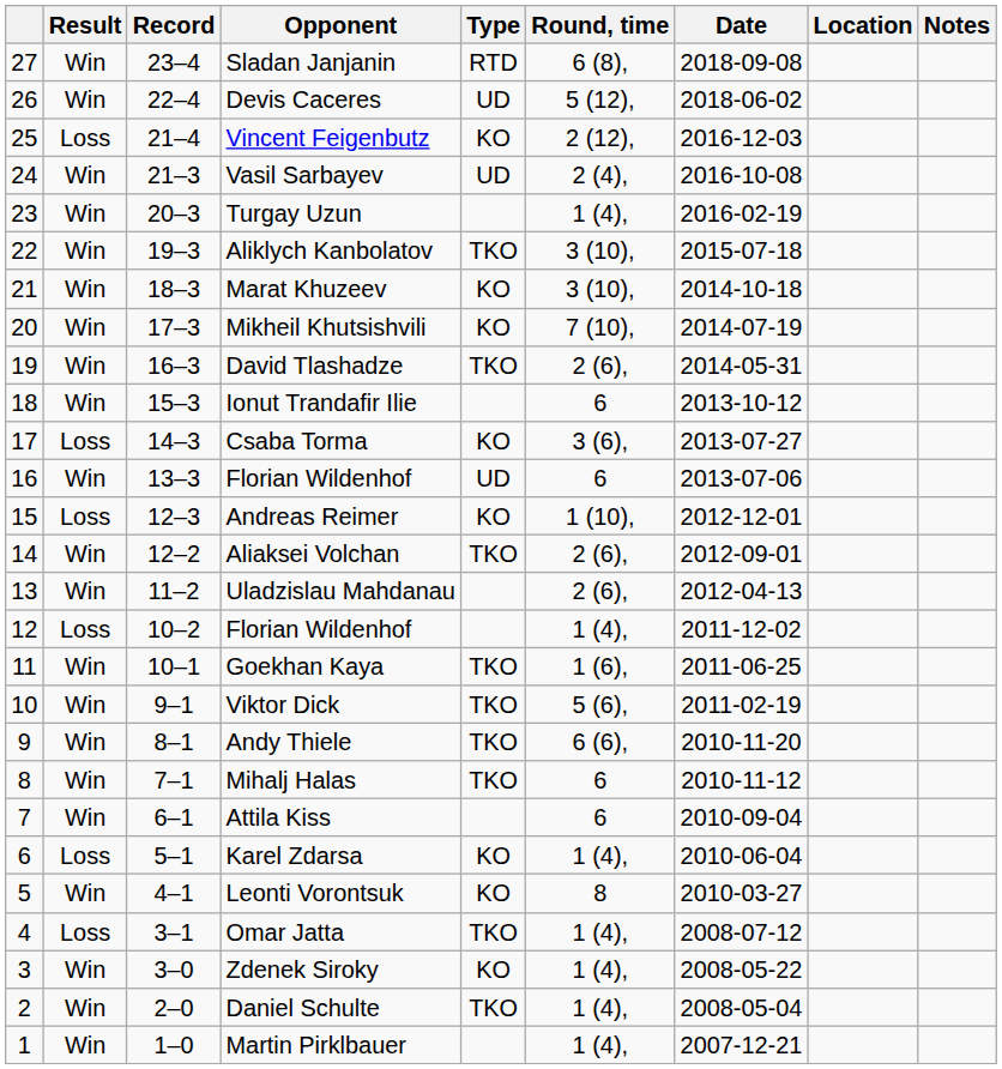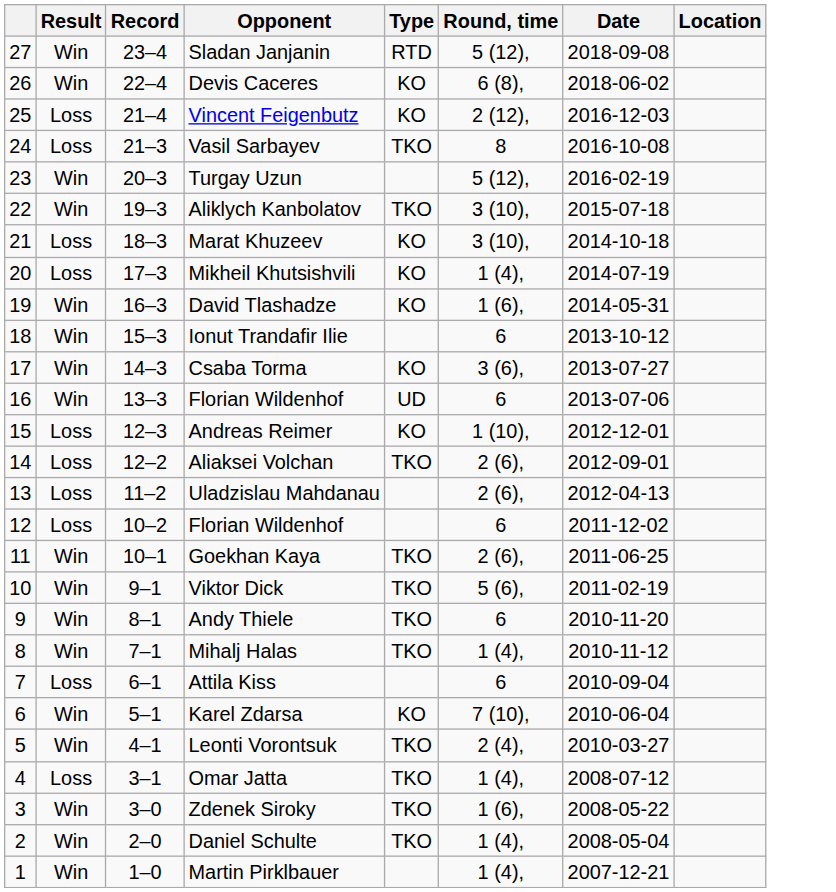 <table class="wikitable" style="text-align:center; font-size:95%">
 <tr>
 <th></th>
 <th>Result</th>
 <th>Record</th>
 <th>Opponent</th>
 <th>Type</th>
 <th>Round, time</th>
 <th>Date</th>
 <th>Location</th>
-<th>Notes</th>
 </tr>
 <tr>
 <td>27</td>
 <td>Win</td>
 <td>23–4</td>
 <td style="text-align:left;"> Sladan Janjanin</td>
 <td>RTD</td>
-<td>6 (8), </td>
+<td>5 (12), </td>
 <td>2018-09-08</td>
 <td style="text-align:left;"> </td>
-<td style="text-align:left;"></td>
 </tr>
 <tr>
 <td>26</td>
 <td>Win</td>
 <td>22–4</td>
 <td style="text-align:left;"> Devis Caceres</td>
-<td>UD</td>
-<td>5 (12), </td>
+<td>KO</td>
+<td>6 (8), </td>
 <td>2018-06-02</td>
 <td style="text-align:left;"> </td>
-<td style="text-align:left;"></td>
 </tr>
 <tr>
 <td>25</td>
 <td>Loss</td>
 <td>21–4</td>
 <td style="text-align:left;"> <a href='#'>Vincent Feigenbutz</a></td>
 <td>KO</td>
 <td>2 (12), </td>
 <td>2016-12-03</td>
 <td style="text-align:left;"> </td>
-<td style="text-align:left;"></td>
 </tr>
 <tr>
 <td>24</td>
-<td>Win</td>
+<td>Loss</td>
 <td>21–3</td>
 <td style="text-align:left;"> Vasil Sarbayev</td>
-<td>UD</td>
-<td>2 (4), </td>
+<td>TKO</td>
+<td>8</td>
 <td>2016-10-08</td>
 <td style="text-align:left;"> </td>
-<td style="text-align:left;"></td>
 </tr>
 <tr>
 <td>23</td>
 <td>Win</td>
 <td>20–3</td>
 <td style="text-align:left;"> Turgay Uzun</td>
 <td></td>
-<td>1 (4), </td>
+<td>5 (12), </td>
 <td>2016-02-19</td>
 <td style="text-align:left;"> </td>
-<td style="text-align:left;"></td>
 </tr>
 <tr>
 <td>22</td>
 <td>Win</td>
 <td>19–3</td>
 <td style="text-align:left;"> Aliklych Kanbolatov</td>
 <td>TKO</td>
 <td>3 (10), </td>
 <td>2015-07-18</td>
 <td style="text-align:left;"> </td>
-<td style="text-align:left;"></td>
 </tr>
 <tr>
 <td>21</td>
-<td>Win</td>
+<td>Loss</td>
 <td>18–3</td>
 <td style="text-align:left;"> Marat Khuzeev</td>
 <td>KO</td>
 <td>3 (10), </td>
 <td>2014-10-18</td>
 <td style="text-align:left;"> </td>
-<td style="text-align:left;"></td>
 </tr>
 <tr>
 <td>20</td>
-<td>Win</td>
+<td>Loss</td>
 <td>17–3</td>
 <td style="text-align:left;"> Mikheil Khutsishvili</td>
 <td>KO</td>
-<td>7 (10), </td>
+<td>1 (4), </td>
 <td>2014-07-19</td>
 <td style="text-align:left;"> </td>
-<td style="text-align:left;"></td>
 </tr>
 <tr>
 <td>19</td>
 <td>Win</td>
 <td>16–3</td>
 <td style="text-align:left;"> David Tlashadze</td>
-<td>TKO</td>
-<td>2 (6), </td>
+<td>KO</td>
+<td>1 (6), </td>
 <td>2014-05-31</td>
 <td style="text-align:left;"> </td>
-<td style="text-align:left;"></td>
 </tr>
 <tr>
 <td>18</td>
 <td>Win</td>
 <td>15–3</td>
 <td style="text-align:left;"> Ionut Trandafir Ilie</td>
 <td></td>
 <td>6</td>
 <td>2013-10-12</td>
 <td style="text-align:left;"> </td>
-<td style="text-align:left;"></td>
 </tr>
 <tr>
 <td>17</td>
-<td>Loss</td>
+<td>Win</td>
 <td>14–3</td>
 <td style="text-align:left;"> Csaba Torma</td>
 <td>KO</td>
 <td>3 (6), </td>
 <td>2013-07-27</td>
 <td style="text-align:left;"> </td>
-<td style="text-align:left;"></td>
 </tr>
 <tr>
 <td>16</td>
 <td>Win</td>
 <td>13–3</td>
 <td style="text-align:left;"> Florian Wildenhof</td>
 <td>UD</td>
 <td>6</td>
 <td>2013-07-06</td>
 <td style="text-align:left;"> </td>
-<td style="text-align:left;"></td>
 </tr>
 <tr>
 <td>15</td>
 <td>Loss</td>
 <td>12–3</td>
 <td style="text-align:left;"> Andreas Reimer</td>
 <td>KO</td>
 <td>1 (10), </td>
 <td>2012-12-01</td>
 <td style="text-align:left;"> </td>
-<td style="text-align:left;"></td>
 </tr>
 <tr>
 <td>14</td>
-<td>Win</td>
+<td>Loss</td>
 <td>12–2</td>
 <td style="text-align:left;"> Aliaksei Volchan</td>
 <td>TKO</td>
 <td>2 (6), </td>
 <td>2012-09-01</td>
 <td style="text-align:left;"> </td>
-<td style="text-align:left;"></td>
 </tr>
 <tr>
 <td>13</td>
-<td>Win</td>
+<td>Loss</td>
 <td>11–2</td>
 <td style="text-align:left;"> Uladzislau Mahdanau</td>
 <td></td>
 <td>2 (6), </td>
 <td>2012-04-13</td>
 <td style="text-align:left;"> </td>
-<td style="text-align:left;"></td>
 </tr>
 <tr>
 <td>12</td>
 <td>Loss</td>
 <td>10–2</td>
 <td style="text-align:left;"> Florian Wildenhof</td>
 <td></td>
-<td>1 (4), </td>
+<td>6</td>
 <td>2011-12-02</td>
 <td style="text-align:left;"> </td>
-<td style="text-align:left;"></td>
 </tr>
 <tr>
 <td>11</td>
 <td>Win</td>
 <td>10–1</td>
 <td style="text-align:left;"> Goekhan Kaya</td>
 <td>TKO</td>
-<td>1 (6), </td>
+<td>2 (6), </td>
 <td>2011-06-25</td>
 <td style="text-align:left;"> </td>
-<td style="text-align:left;"></td>
 </tr>
 <tr>
 <td>10</td>
 <td>Win</td>
 <td>9–1</td>
 <td style="text-align:left;"> Viktor Dick</td>
 <td>TKO</td>
 <td>5 (6), </td>
 <td>2011-02-19</td>
 <td style="text-align:left;"> </td>
-<td style="text-align:left;"></td>
 </tr>
 <tr>
 <td>9</td>
 <td>Win</td>
 <td>8–1</td>
 <td style="text-align:left;"> Andy Thiele</td>
 <td>TKO</td>
-<td>6 (6), </td>
+<td>6</td>
 <td>2010-11-20</td>
 <td style="text-align:left;"> </td>
-<td style="text-align:left;"></td>
 </tr>
 <tr>
 <td>8</td>
 <td>Win</td>
 <td>7–1</td>
 <td style="text-align:left;"> Mihalj Halas</td>
 <td>TKO</td>
-<td>6</td>
+<td>1 (4), </td>
 <td>2010-11-12</td>
 <td style="text-align:left;"> </td>
-<td style="text-align:left;"></td>
 </tr>
 <tr>
 <td>7</td>
-<td>Win</td>
+<td>Loss</td>
 <td>6–1</td>
 <td style="text-align:left;"> Attila Kiss</td>
 <td></td>
 <td>6</td>
 <td>2010-09-04</td>
 <td style="text-align:left;"> </td>
-<td style="text-align:left;"></td>
 </tr>
 <tr>
 <td>6</td>
-<td>Loss</td>
+<td>Win</td>
 <td>5–1</td>
 <td style="text-align:left;"> Karel Zdarsa</td>
 <td>KO</td>
-<td>1 (4), </td>
+<td>7 (10), </td>
 <td>2010-06-04</td>
 <td style="text-align:left;"> </td>
-<td style="text-align:left;"></td>
 </tr>
 <tr>
 <td>5</td>
 <td>Win</td>
 <td>4–1</td>
 <td style="text-align:left;"> Leonti Vorontsuk</td>
-<td>KO</td>
-<td>8</td>
+<td>TKO</td>
+<td>2 (4), </td>
 <td>2010-03-27</td>
 <td style="text-align:left;"> </td>
-<td style="text-align:left;"></td>
 </tr>
 <tr>
 <td>4</td>
 <td>Loss</td>
 <td>3–1</td>
 <td style="text-align:left;"> Omar Jatta</td>
 <td>TKO</td>
 <td>1 (4), </td>
 <td>2008-07-12</td>
 <td style="text-align:left;"> </td>
-<td style="text-align:left;"></td>
 </tr>
 <tr>
 <td>3</td>
 <td>Win</td>
 <td>3–0</td>
 <td style="text-align:left;"> Zdenek Siroky</td>
-<td>KO</td>
-<td>1 (4), </td>
+<td>TKO</td>
+<td>1 (6), </td>
 <td>2008-05-22</td>
 <td style="text-align:left;"> </td>
-<td style="text-align:left;"></td>
 </tr>
 <tr>
 <td>2</td>
 <td>Win</td>
 <td>2–0</td>
 <td style="text-align:left;"> Daniel Schulte</td>
 <td>TKO</td>
 <td>1 (4), </td>
 <td>2008-05-04</td>
 <td style="text-align:left;"> </td>
-<td style="text-align:left;"></td>
 </tr>
 <tr>
 <td>1</td>
 <td>Win</td>
 <td>1–0</td>
 <td style="text-align:left;"> Martin Pirklbauer</td>
 <td></td>
 <td>1 (4), </td>
 <td>2007-12-21</td>
 <td style="text-align:left;"> </td>
-<td style="text-align:left;"></td>
 </tr>
 </table>
